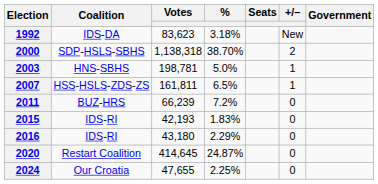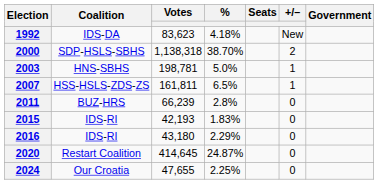 <table class="wikitable" style="text-align:center;">
 <tr>
 <th rowspan=2>Election</th>
 <th rowspan=2>Coalition</th>
 <th>Votes</th>
 <th>%</th>
 <th>Seats</th>
 <th>+/–</th>
 <th rowspan=2>Government</th>
 </tr>
 <tr>
 <th colspan=2></th>
 <th colspan=2></th>
 </tr>
 <tr>
 <th><strong><a href='#'>1992</a></strong></th>
 <td><a href='#'>IDS</a>-<a href='#'>DA</a></td>
 <td>83,623</td>
-<td>3.18%</td>
+<td>4.18%</td>
 <td></td>
 <td>New</td>
 <td></td>
 </tr>
 <tr>
 <th><a href='#'>2000</a></th>
 <td><a href='#'>SDP</a>-<a href='#'>HSLS</a>-<a href='#'>SBHS</a></td>
 <td>1,138,318</td>
 <td>38.70%</td>
 <td></td>
 <td> 2</td>
 <td></td>
 </tr>
 <tr>
 <th><a href='#'>2003</a></th>
 <td><a href='#'>HNS</a>-<a href='#'>SBHS</a></td>
 <td>198,781</td>
 <td>5.0%</td>
 <td></td>
 <td> 1</td>
 <td></td>
 </tr>
 <tr>
 <th><a href='#'>2007</a></th>
 <td><a href='#'>HSS</a>-<a href='#'>HSLS</a>-<a href='#'>ZDS</a>-<a href='#'>ZS</a></td>
 <td>161,811</td>
 <td>6.5%</td>
 <td></td>
 <td> 1</td>
 <td></td>
 </tr>
 <tr>
 <th><a href='#'>2011</a></th>
 <td><a href='#'>BUZ</a>-<a href='#'>HRS</a></td>
 <td>66,239</td>
-<td>7.2%</td>
+<td>2.8%</td>
 <td></td>
 <td> 0</td>
 <td></td>
 </tr>
 <tr>
 <th><a href='#'>2015</a></th>
 <td><a href='#'>IDS</a>-<a href='#'>RI</a></td>
 <td>42,193</td>
 <td>1.83%</td>
 <td></td>
 <td> 0</td>
 <td></td>
 </tr>
 <tr>
 <th><a href='#'>2016</a></th>
 <td><a href='#'>IDS</a>-<a href='#'>RI</a></td>
 <td>43,180</td>
 <td>2.29%</td>
 <td></td>
 <td> 0</td>
 <td></td>
 </tr>
 <tr>
 <th><a href='#'>2020</a></th>
 <td><a href='#'>Restart Coalition</a></td>
 <td>414,645</td>
 <td>24.87%</td>
 <td></td>
 <td> 0</td>
 <td></td>
 </tr>
 <tr>
 <th><a href='#'>2024</a></th>
 <td><a href='#'>Our Croatia</a></td>
 <td>47,655</td>
 <td>2.25%</td>
 <td></td>
 <td> 0</td>
 <td></td>
 </tr>
 </table>
